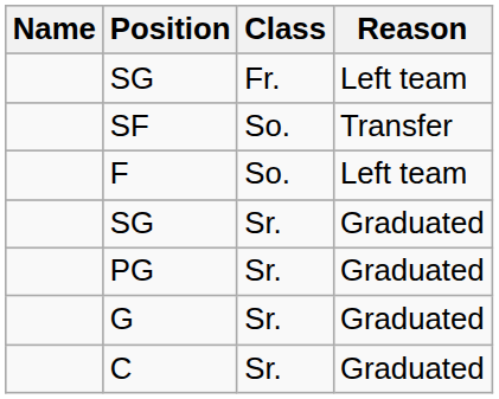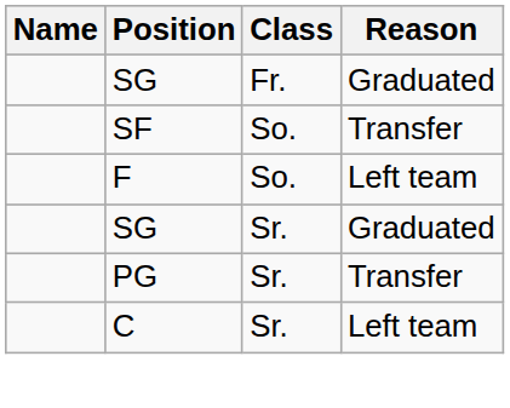 <table class=wikitable sortable>
 <tr>
 <th>Name</th>
 <th>Position</th>
 <th>Class</th>
 <th>Reason</th>
 </tr>
 <tr>
 <td></td>
 <td>SG</td>
 <td>Fr.</td>
-<td>Left team</td>
+<td>Graduated</td>
 </tr>
 <tr>
 <td></td>
 <td>SF</td>
 <td>So.</td>
 <td>Transfer</td>
 </tr>
 <tr>
 <td></td>
 <td>F</td>
 <td>So.</td>
 <td>Left team</td>
 </tr>
 <tr>
 <td></td>
 <td>SG</td>
 <td>Sr.</td>
 <td>Graduated</td>
 </tr>
 <tr>
 <td></td>
 <td>PG</td>
 <td>Sr.</td>
-<td>Graduated</td>
-</tr>
-<tr>
-<td></td>
-<td>G</td>
-<td>Sr.</td>
-<td>Graduated</td>
+<td>Transfer</td>
 </tr>
 <tr>
 <td></td>
 <td>C</td>
 <td>Sr.</td>
-<td>Graduated</td>
+<td>Left team</td>
 </tr>
 </table>
